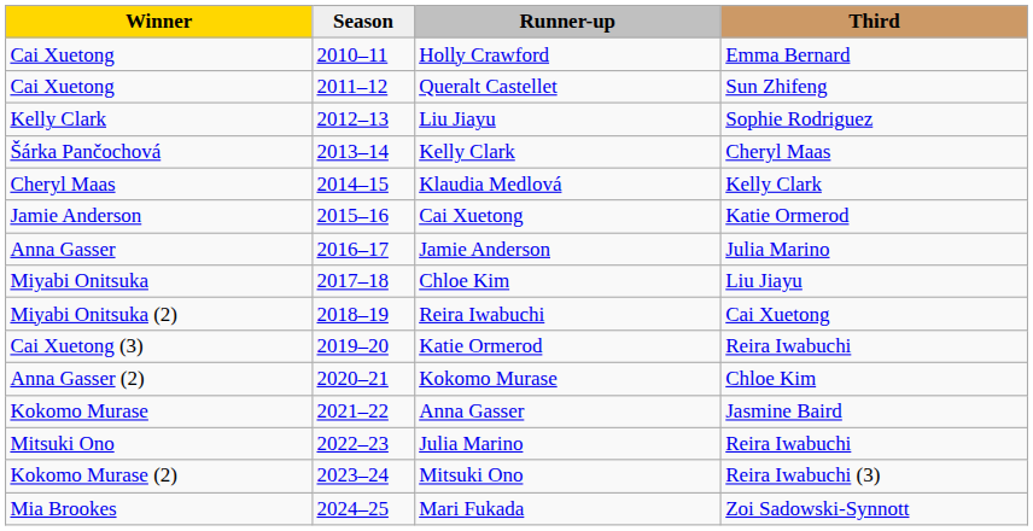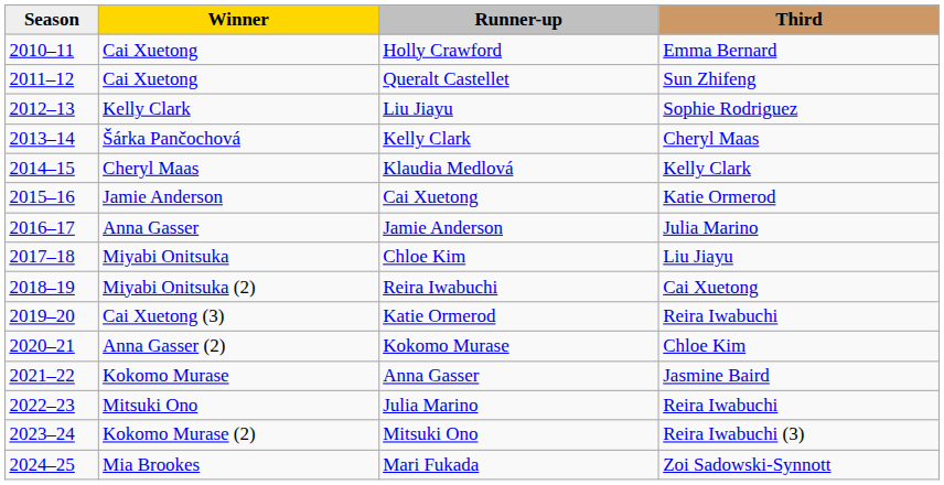 <table class="wikitable sortable" style="width:800px;">
 <tr>
+<th style="width:10%; background:#efefef;">Season</th>
 <th style="width:30%; background:gold">Winner</th>
-<th style="width:10%; background:#efefef;">Season</th>
 <th style="width:30%; background:silver">Runner-up</th>
 <th style="width:30%; background:#CC9966">Third</th>
 </tr>
 <tr>
+<td><a href='#'>2010–11</a></td>
 <td> <a href='#'>Cai Xuetong</a></td>
-<td><a href='#'>2010–11</a></td>
 <td> <a href='#'>Holly Crawford</a></td>
 <td> <a href='#'>Emma Bernard</a></td>
 </tr>
 <tr>
+<td><a href='#'>2011–12</a></td>
 <td> <a href='#'>Cai Xuetong</a></td>
-<td><a href='#'>2011–12</a></td>
 <td> <a href='#'>Queralt Castellet</a></td>
 <td> <a href='#'>Sun Zhifeng</a></td>
 </tr>
 <tr>
+<td><a href='#'>2012–13</a></td>
 <td> <a href='#'>Kelly Clark</a></td>
-<td><a href='#'>2012–13</a></td>
 <td> <a href='#'>Liu Jiayu</a></td>
 <td> <a href='#'>Sophie Rodriguez</a></td>
 </tr>
 <tr>
+<td><a href='#'>2013–14</a></td>
 <td> <a href='#'>Šárka Pančochová</a></td>
-<td><a href='#'>2013–14</a></td>
 <td> <a href='#'>Kelly Clark</a></td>
 <td> <a href='#'>Cheryl Maas</a></td>
 </tr>
 <tr>
+<td><a href='#'>2014–15</a></td>
 <td> <a href='#'>Cheryl Maas</a></td>
-<td><a href='#'>2014–15</a></td>
 <td> <a href='#'>Klaudia Medlová</a></td>
 <td> <a href='#'>Kelly Clark</a></td>
 </tr>
 <tr>
+<td><a href='#'>2015–16</a></td>
 <td> <a href='#'>Jamie Anderson</a></td>
-<td><a href='#'>2015–16</a></td>
 <td> <a href='#'>Cai Xuetong</a></td>
 <td> <a href='#'>Katie Ormerod</a></td>
 </tr>
 <tr>
+<td><a href='#'>2016–17</a></td>
 <td> <a href='#'>Anna Gasser</a></td>
-<td><a href='#'>2016–17</a></td>
 <td> <a href='#'>Jamie Anderson</a></td>
 <td> <a href='#'>Julia Marino</a></td>
 </tr>
 <tr>
+<td><a href='#'>2017–18</a></td>
 <td> <a href='#'>Miyabi Onitsuka</a></td>
-<td><a href='#'>2017–18</a></td>
 <td> <a href='#'>Chloe Kim</a></td>
 <td> <a href='#'>Liu Jiayu</a></td>
 </tr>
 <tr>
+<td><a href='#'>2018–19</a></td>
 <td> <a href='#'>Miyabi Onitsuka</a> (2)</td>
-<td><a href='#'>2018–19</a></td>
 <td> <a href='#'>Reira Iwabuchi</a></td>
 <td> <a href='#'>Cai Xuetong</a></td>
 </tr>
 <tr>
+<td><a href='#'>2019–20</a></td>
 <td> <a href='#'>Cai Xuetong</a> (3)</td>
-<td><a href='#'>2019–20</a></td>
 <td> <a href='#'>Katie Ormerod</a></td>
 <td> <a href='#'>Reira Iwabuchi</a></td>
 </tr>
 <tr>
+<td><a href='#'>2020–21</a></td>
 <td> <a href='#'>Anna Gasser</a> (2)</td>
-<td><a href='#'>2020–21</a></td>
 <td> <a href='#'>Kokomo Murase</a></td>
 <td> <a href='#'>Chloe Kim</a></td>
 </tr>
 <tr>
+<td><a href='#'>2021–22</a></td>
 <td> <a href='#'>Kokomo Murase</a></td>
-<td><a href='#'>2021–22</a></td>
 <td> <a href='#'>Anna Gasser</a></td>
 <td> <a href='#'>Jasmine Baird</a></td>
 </tr>
 <tr>
+<td><a href='#'>2022–23</a></td>
 <td> <a href='#'>Mitsuki Ono</a></td>
-<td><a href='#'>2022–23</a></td>
 <td> <a href='#'>Julia Marino</a></td>
 <td> <a href='#'>Reira Iwabuchi</a></td>
 </tr>
 <tr>
+<td><a href='#'>2023–24</a></td>
 <td> <a href='#'>Kokomo Murase</a> (2)</td>
-<td><a href='#'>2023–24</a></td>
 <td> <a href='#'>Mitsuki Ono</a></td>
 <td> <a href='#'>Reira Iwabuchi</a> (3)</td>
 </tr>
 <tr>
+<td><a href='#'>2024–25</a></td>
 <td> <a href='#'>Mia Brookes</a></td>
-<td><a href='#'>2024–25</a></td>
 <td> <a href='#'>Mari Fukada</a></td>
 <td> <a href='#'>Zoi Sadowski-Synnott</a></td>
 </tr>
 </table>
